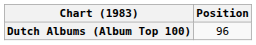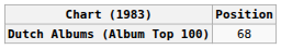 <table class="wikitable plainrowheaders" style="text-align:center">
 <tr>
 <th scope="col">Chart (1983)</th>
 <th scope="col">Position</th>
 </tr>
 <tr>
 <th scope="row">Dutch Albums (Album Top 100)</th>
-<td>96</td>
+<td>68</td>
 </tr>
 </table>
